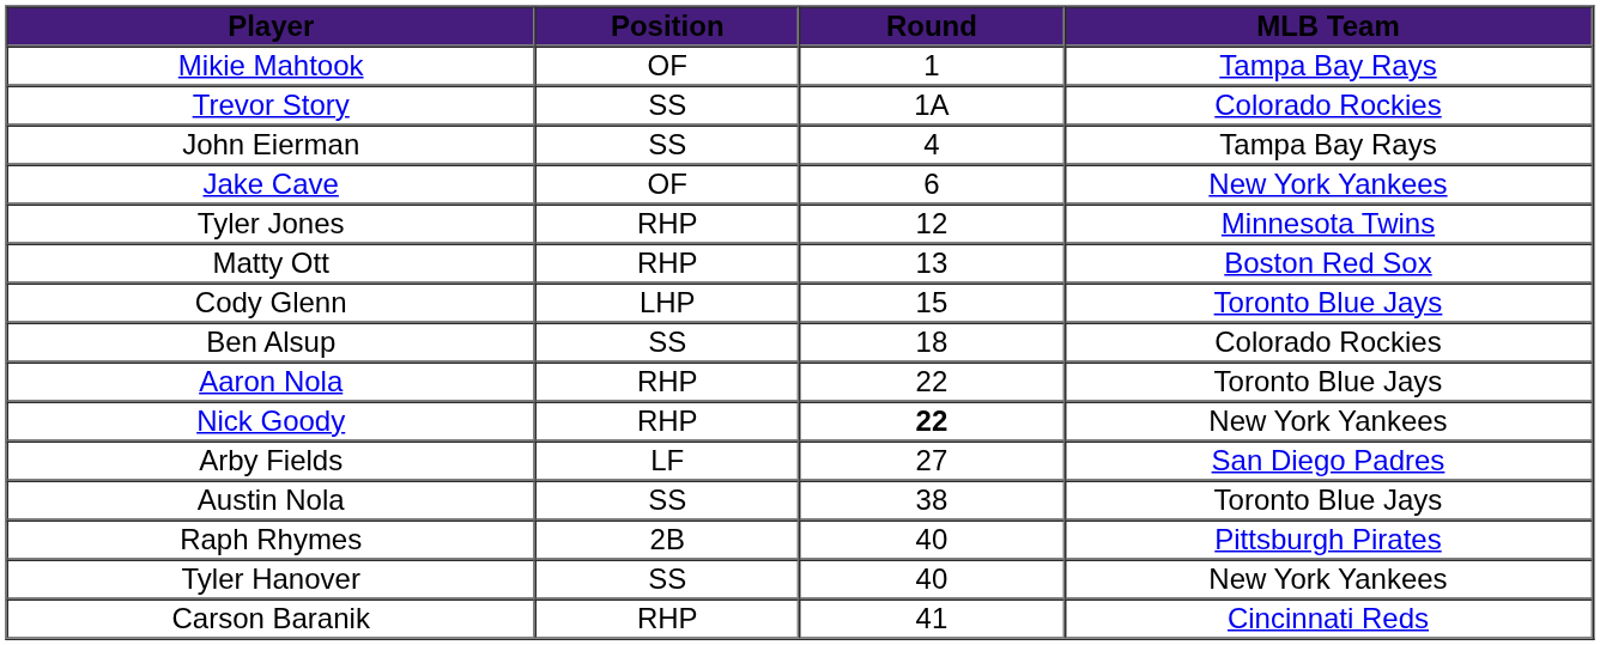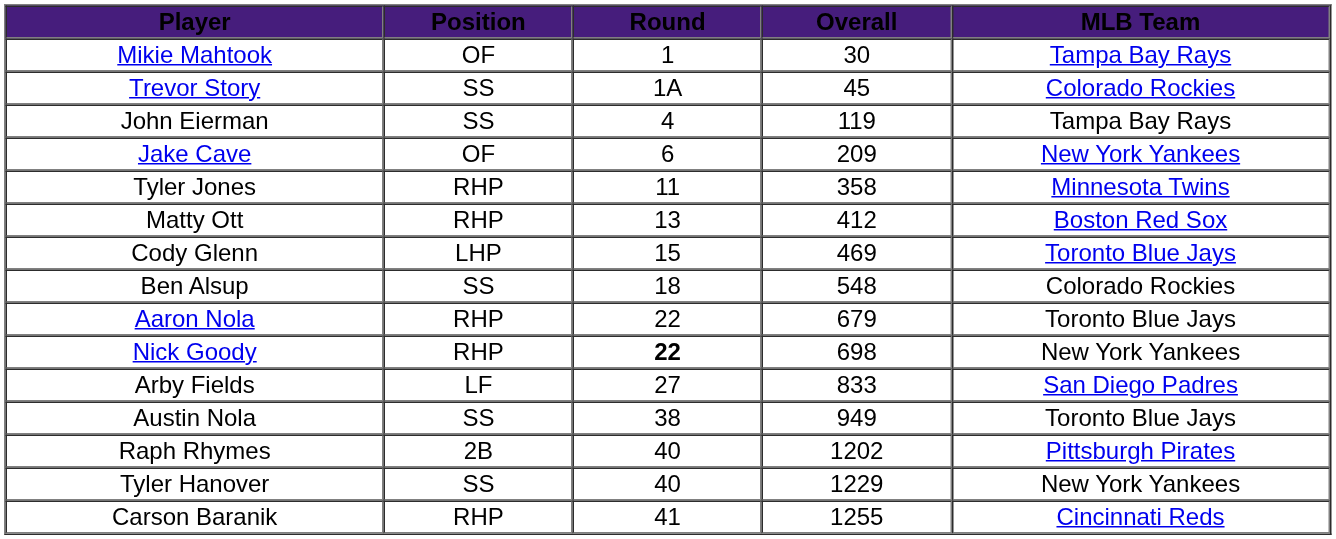 <table cellpadding="1" border="1" cellspacing="0" width="70%">
 <tr>
 <th bgcolor="#461D7C" width="20%"><span>Player</span></th>
 <th bgcolor="#461D7C" width="10%"><span>Position</span></th>
 <th bgcolor="#461D7C" width="10%"><span>Round</span></th>
+<th bgcolor="#461D7C" width="10%"><span>Overall</span></th>
 <th bgcolor="#461D7C" width="20%"><span>MLB Team</span></th>
 </tr>
 <tr align="center">
 <td><a href='#'>Mikie Mahtook</a></td>
 <td>OF</td>
 <td>1</td>
+<td>30</td>
 <td><a href='#'>Tampa Bay Rays</a></td>
 </tr>
 <tr align="center">
 <td><a href='#'>Trevor Story</a></td>
 <td>SS</td>
 <td>1A</td>
+<td>45</td>
 <td><a href='#'>Colorado Rockies</a></td>
 </tr>
 <tr align="center">
 <td>John Eierman</td>
 <td>SS</td>
 <td>4</td>
+<td>119</td>
 <td>Tampa Bay Rays</td>
 </tr>
 <tr align="center">
 <td><a href='#'>Jake Cave</a></td>
 <td>OF</td>
 <td>6</td>
+<td>209</td>
 <td><a href='#'>New York Yankees</a></td>
 </tr>
 <tr align="center">
 <td>Tyler Jones</td>
 <td>RHP</td>
-<td>12</td>
+<td>11</td>
+<td>358</td>
 <td><a href='#'>Minnesota Twins</a></td>
 </tr>
 <tr align="center">
 <td>Matty Ott</td>
 <td>RHP</td>
 <td>13</td>
+<td>412</td>
 <td><a href='#'>Boston Red Sox</a></td>
 </tr>
 <tr align="center">
 <td>Cody Glenn</td>
 <td>LHP</td>
 <td>15</td>
+<td>469</td>
 <td><a href='#'>Toronto Blue Jays</a></td>
 </tr>
 <tr align="center">
 <td>Ben Alsup</td>
 <td>SS</td>
 <td>18</td>
+<td>548</td>
 <td>Colorado Rockies</td>
 </tr>
 <tr align="center">
 <td><a href='#'>Aaron Nola</a></td>
 <td>RHP</td>
 <td>22</td>
+<td>679</td>
 <td>Toronto Blue Jays</td>
 </tr>
 <tr align="center">
 <td><a href='#'>Nick Goody</a></td>
 <td>RHP</td>
 <td><strong>22</strong></td>
+<td>698</td>
 <td>New York Yankees</td>
 </tr>
 <tr align="center">
 <td>Arby Fields</td>
 <td>LF</td>
 <td>27</td>
+<td>833</td>
 <td><a href='#'>San Diego Padres</a></td>
 </tr>
 <tr align="center">
 <td>Austin Nola</td>
 <td>SS</td>
 <td>38</td>
+<td>949</td>
 <td>Toronto Blue Jays</td>
 </tr>
 <tr align="center">
 <td>Raph Rhymes</td>
 <td>2B</td>
 <td>40</td>
+<td>1202</td>
 <td><a href='#'>Pittsburgh Pirates</a></td>
 </tr>
 <tr align="center">
 <td>Tyler Hanover</td>
 <td>SS</td>
 <td>40</td>
+<td>1229</td>
 <td>New York Yankees</td>
 </tr>
 <tr align="center">
 <td>Carson Baranik</td>
 <td>RHP</td>
 <td>41</td>
+<td>1255</td>
 <td><a href='#'>Cincinnati Reds</a></td>
 </tr>
 </table>
